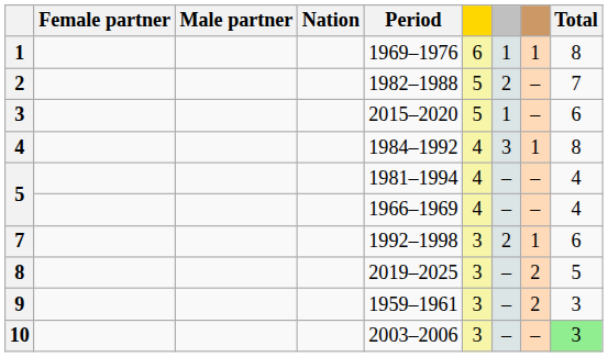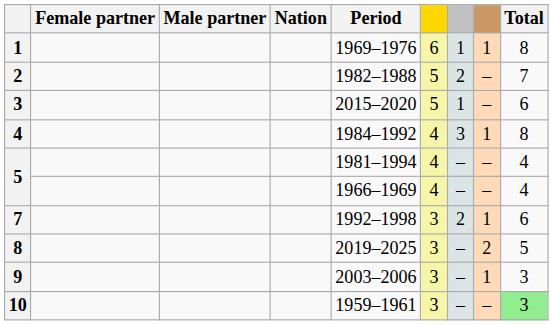 <table class="wikitable unsortable" style="text-align:center">
 <tr>
 <th scope="col"></th>
 <th scope="col">Female partner</th>
 <th scope="col">Male partner</th>
 <th scope="col">Nation</th>
 <th scope="col">Period</th>
 <th scope="col" style="width:1em; background-color:gold"></th>
 <th scope="col" style="width:1em;background-color:silver"></th>
 <th scope="col" style="width:1em;background-color:#CC9966"></th>
 <th scope="col">Total</th>
 </tr>
 <tr>
 <th scope="row">1</th>
 <td align="left"></td>
 <td align="left"></td>
 <td align="left"></td>
 <td>1969–1976</td>
 <td bgcolor="#F7F6A8">6</td>
 <td bgcolor="#DCE5E5">1</td>
 <td bgcolor="#FFDAB9">1</td>
 <td>8</td>
 </tr>
 <tr>
 <th scope="row">2</th>
 <td align="left"></td>
 <td align="left"></td>
 <td align="left"></td>
 <td>1982–1988</td>
 <td bgcolor="#F7F6A8">5</td>
 <td bgcolor="#DCE5E5">2</td>
 <td bgcolor="#FFDAB9">–</td>
 <td>7</td>
 </tr>
 <tr>
 <th scope="row">3</th>
 <td align="left"></td>
 <td align="left"></td>
 <td align="left"></td>
 <td>2015–2020</td>
 <td bgcolor="#F7F6A8">5</td>
 <td bgcolor="#DCE5E5">1</td>
 <td bgcolor="#FFDAB9">–</td>
 <td>6</td>
 </tr>
 <tr>
 <th scope="row">4</th>
 <td align="left"></td>
 <td align="left"></td>
 <td align="left"><br></td>
 <td>1984–1992</td>
 <td bgcolor="#F7F6A8">4</td>
 <td bgcolor="#DCE5E5">3</td>
 <td bgcolor="#FFDAB9">1</td>
 <td>8</td>
 </tr>
 <tr>
 <th scope="row" rowspan="2">5</th>
 <td align="left"></td>
 <td align="left"></td>
 <td align="left"></td>
 <td>1981–1994</td>
 <td bgcolor="#F7F6A8">4</td>
 <td bgcolor="#DCE5E5">–</td>
 <td bgcolor="#FFDAB9">–</td>
 <td>4</td>
 </tr>
 <tr>
 <td align="left"></td>
 <td align="left"></td>
 <td align="left"></td>
 <td>1966–1969</td>
 <td bgcolor="#F7F6A8">4</td>
 <td bgcolor="#DCE5E5">–</td>
 <td bgcolor="#FFDAB9">–</td>
 <td>4</td>
 </tr>
 <tr>
 <th scope="row">7</th>
 <td align="left"></td>
 <td align="left"></td>
 <td align="left"><br></td>
 <td>1992–1998</td>
 <td bgcolor="#F7F6A8">3</td>
 <td bgcolor="#DCE5E5">2</td>
 <td bgcolor="#FFDAB9">1</td>
 <td>6</td>
 </tr>
 <tr>
 <th scope="row">8</th>
 <td align="left"></td>
 <td align="left"></td>
 <td align="left"></td>
 <td>2019–2025</td>
 <td bgcolor="#F7F6A8">3</td>
 <td bgcolor="#DCE5E5">–</td>
 <td bgcolor="#FFDAB9">2</td>
 <td>5</td>
 </tr>
 <tr>
 <th scope="row">9</th>
 <td align="left"></td>
 <td align="left"></td>
 <td align="left"></td>
-<td>1959–1961</td>
+<td>2003–2006</td>
 <td bgcolor="#F7F6A8">3</td>
 <td bgcolor="#DCE5E5">–</td>
-<td bgcolor="#FFDAB9">2</td>
+<td bgcolor="#FFDAB9">1</td>
 <td>3</td>
 </tr>
 <tr>
 <th scope="row">10</th>
 <td align="left"></td>
 <td align="left"></td>
 <td align="left"></td>
-<td>2003–2006</td>
+<td>1959–1961</td>
 <td bgcolor="#F7F6A8">3</td>
 <td bgcolor="#DCE5E5">–</td>
 <td bgcolor="#FFDAB9">–</td>
 <td style="background: lightgreen;">3</td>
 </tr>
 </table>
